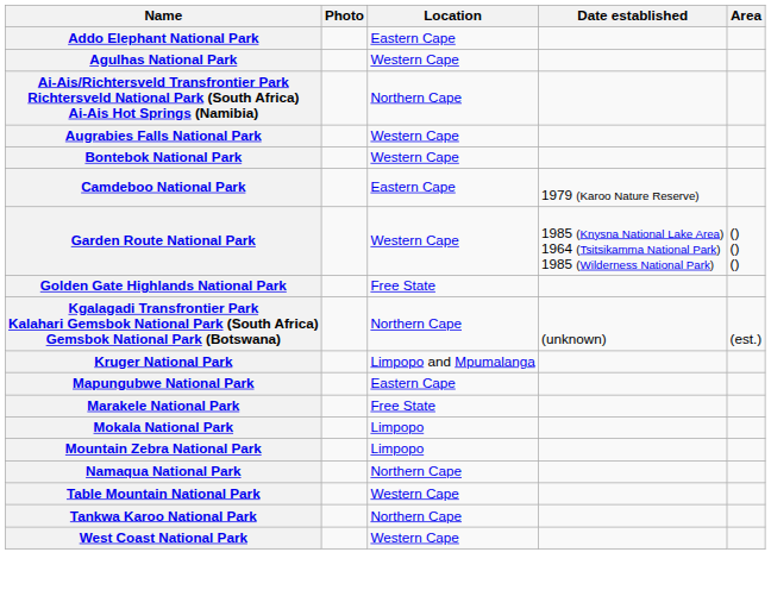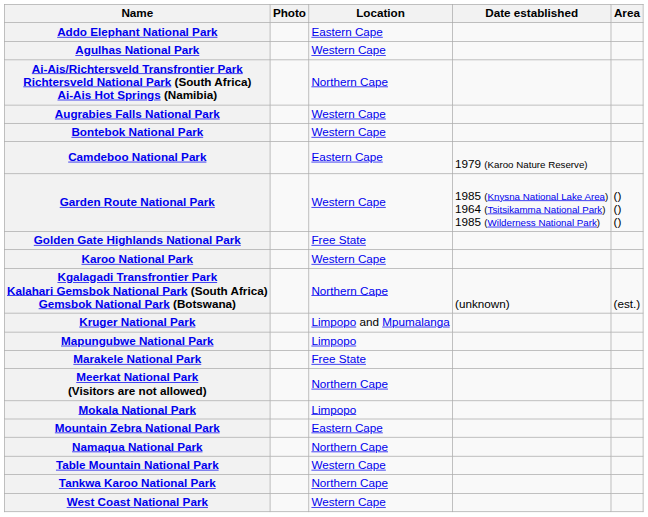 <table class="wikitable sortable plainrowheaders">
 <tr>
 <th scope="col">Name</th>
 <th scope="col" class="unsortable">Photo</th>
 <th scope="col">Location</th>
 <th scope="col">Date established</th>
 <th scope="col" data-sort-type="number">Area</th>
 </tr>
 <tr>
 <th scope="row"><a href='#'>Addo Elephant National Park</a></th>
 <td></td>
 <td><a href='#'>Eastern Cape</a><br><small></small></td>
 <td></td>
 <td></td>
 </tr>
 <tr>
 <th scope="row"><a href='#'>Agulhas National Park</a></th>
 <td></td>
 <td><a href='#'>Western Cape</a><br><small></small></td>
 <td></td>
 <td></td>
 </tr>
 <tr>
 <th scope="row"><a href='#'>Ai-Ais/Richtersveld Transfrontier Park</a><br><a href='#'>Richtersveld National Park</a> (South Africa)<br><a href='#'>Ai-Ais Hot Springs</a> (Namibia)</th>
 <td></td>
 <td><a href='#'>Northern Cape</a><br><small></small></td>
 <td><br><br></td>
 <td><br><br></td>
 </tr>
 <tr>
 <th scope="row"><a href='#'>Augrabies Falls National Park</a></th>
 <td></td>
 <td><a href='#'>Western Cape</a><br><small></small></td>
 <td></td>
 <td></td>
 </tr>
 <tr>
 <th scope="row"><a href='#'>Bontebok National Park</a></th>
 <td></td>
 <td><a href='#'>Western Cape</a><br><small></small></td>
 <td></td>
 <td></td>
 </tr>
 <tr>
 <th scope="row"><a href='#'>Camdeboo National Park</a></th>
 <td></td>
 <td><a href='#'>Eastern Cape</a><br><small></small></td>
 <td><br>1979 <small>(Karoo Nature Reserve)</small></td>
 <td></td>
 </tr>
 <tr>
 <th scope="row"><a href='#'>Garden Route National Park</a></th>
 <td></td>
 <td><a href='#'>Western Cape</a><br><small></small></td>
 <td><br>1985 <small>(<a href='#'>Knysna National Lake Area</a>)</small><br>1964 <small>(<a href='#'>Tsitsikamma National Park</a>)</small><br>1985 <small>(<a href='#'>Wilderness National Park</a>)</small></td>
 <td><br>()<br>()<br>()</td>
 </tr>
 <tr>
 <th scope="row"><a href='#'>Golden Gate Highlands National Park</a></th>
 <td></td>
 <td><a href='#'>Free State</a><br><small></small></td>
 <td></td>
 <td></td>
 </tr>
 <tr>
+<th scope="row"><a href='#'>Karoo National Park</a></th>
+<td></td>
+<td><a href='#'>Western Cape</a><br><small></small></td>
+<td></td>
+<td></td>
+</tr>
+<tr>
 <th scope="row"><a href='#'>Kgalagadi Transfrontier Park</a><br><a href='#'>Kalahari Gemsbok National Park</a> (South Africa)<br><a href='#'>Gemsbok National Park</a> (Botswana)</th>
 <td></td>
 <td><a href='#'>Northern Cape</a><br><small></small></td>
 <td><br><br>(unknown)</td>
 <td><br><br>(est.)</td>
 </tr>
 <tr>
 <th scope="row"><a href='#'>Kruger National Park</a></th>
 <td></td>
 <td><a href='#'>Limpopo</a> and <a href='#'>Mpumalanga</a><br><small></small></td>
 <td></td>
 <td></td>
 </tr>
 <tr>
 <th scope="row"><a href='#'>Mapungubwe National Park</a></th>
 <td></td>
-<td><a href='#'>Eastern Cape</a><br><small></small></td>
+<td><a href='#'>Limpopo</a><br><small></small></td>
 <td></td>
 <td></td>
 </tr>
 <tr>
 <th scope="row"><a href='#'>Marakele National Park</a></th>
 <td></td>
 <td><a href='#'>Free State</a><br><small></small></td>
+<td></td>
+<td></td>
+</tr>
+<tr>
+<th scope="row"><a href='#'>Meerkat National Park</a><br>(Visitors are not allowed)</th>
+<td></td>
+<td><a href='#'>Northern Cape</a><br><small></small></td>
 <td></td>
 <td></td>
 </tr>
 <tr>
 <th scope="row"><a href='#'>Mokala National Park</a></th>
 <td></td>
 <td><a href='#'>Limpopo</a><br><small></small></td>
 <td></td>
 <td></td>
 </tr>
 <tr>
 <th scope="row"><a href='#'>Mountain Zebra National Park</a></th>
 <td></td>
-<td><a href='#'>Limpopo</a><br><small></small></td>
+<td><a href='#'>Eastern Cape</a><br><small></small></td>
 <td></td>
 <td></td>
 </tr>
 <tr>
 <th scope="row"><a href='#'>Namaqua National Park</a></th>
 <td></td>
 <td><a href='#'>Northern Cape</a><br><small></small></td>
 <td></td>
 <td></td>
 </tr>
 <tr>
 <th scope="row"><a href='#'>Table Mountain National Park</a></th>
 <td></td>
 <td><a href='#'>Western Cape</a><br><small></small></td>
 <td></td>
 <td></td>
 </tr>
 <tr>
 <th scope="row"><a href='#'>Tankwa Karoo National Park</a></th>
 <td></td>
 <td><a href='#'>Northern Cape</a><br><small></small></td>
 <td></td>
 <td></td>
 </tr>
 <tr>
 <th scope="row"><a href='#'>West Coast National Park</a></th>
 <td></td>
 <td><a href='#'>Western Cape</a><br><small></small></td>
 <td></td>
 <td></td>
 </tr>
 </table>
